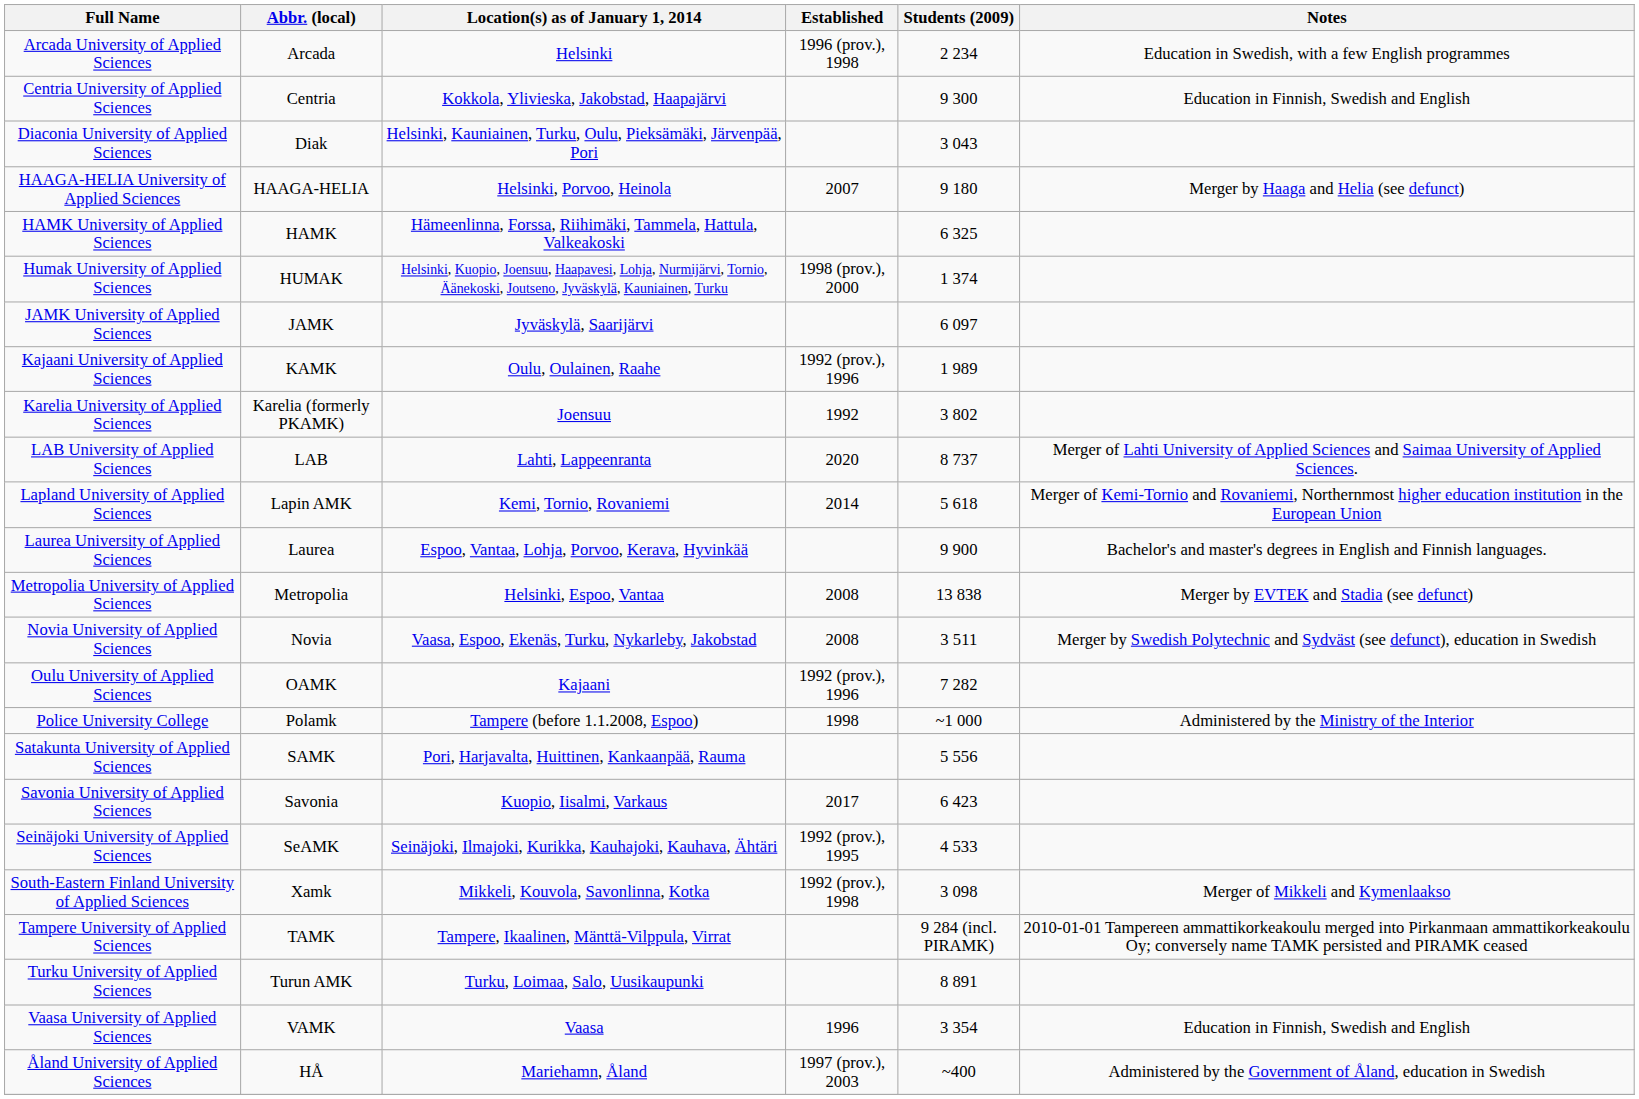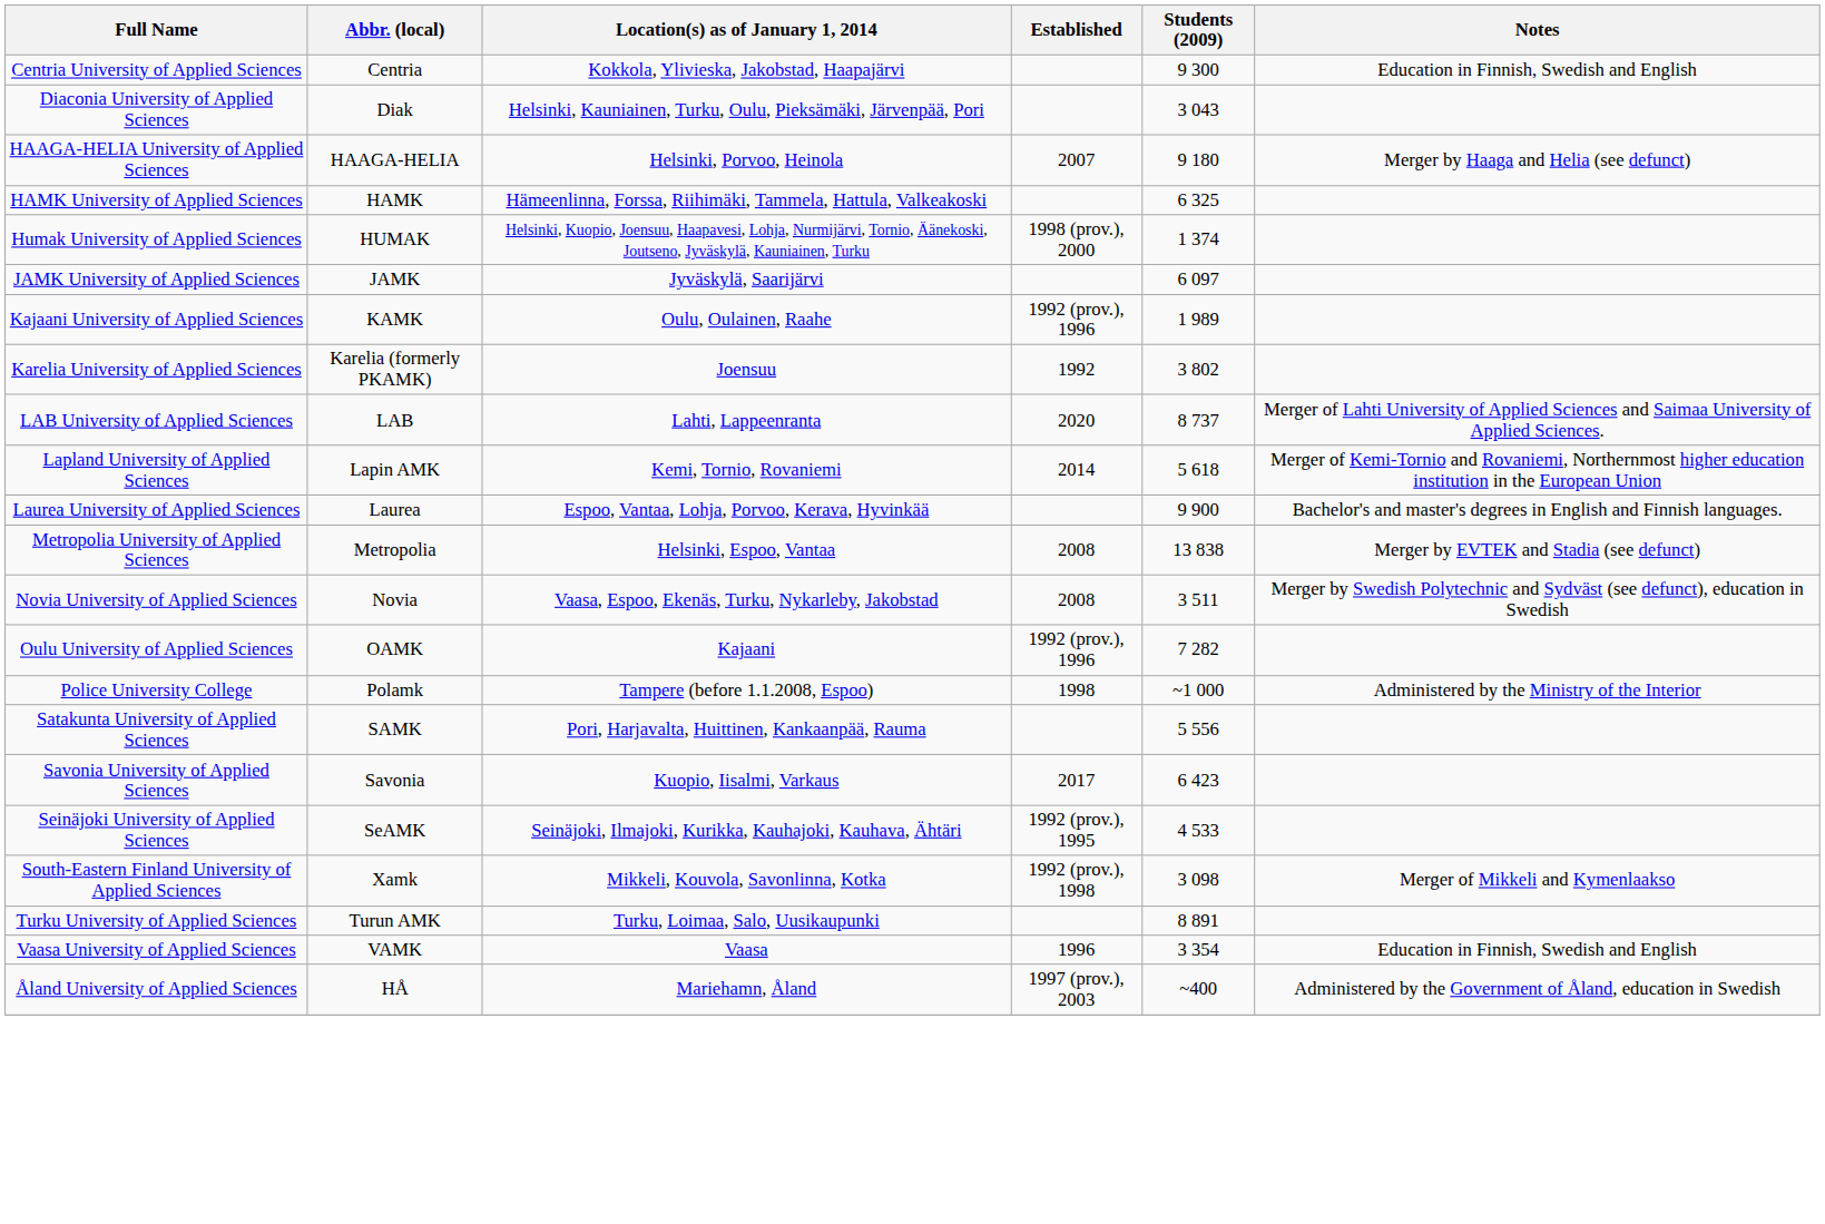 <table class="wikitable sortable" style="text-align: center;">
 <tr>
 <th>Full Name</th>
 <th><a href='#'>Abbr.</a> (local)</th>
 <th>Location(s) as of January 1, 2014</th>
 <th>Established</th>
 <th>Students (2009)</th>
 <th>Notes</th>
-</tr>
-<tr>
-<td><a href='#'>Arcada University of Applied Sciences</a></td>
-<td>Arcada</td>
-<td><a href='#'>Helsinki</a></td>
-<td>1996 (prov.), 1998</td>
-<td>2 234</td>
-<td>Education in Swedish, with a few English programmes</td>
 </tr>
 <tr>
 <td><a href='#'>Centria University of Applied Sciences</a></td>
 <td>Centria</td>
 <td><a href='#'>Kokkola</a>, <a href='#'>Ylivieska</a>, <a href='#'>Jakobstad</a>, <a href='#'>Haapajärvi</a></td>
 <td></td>
 <td>9 300 </td>
 <td>Education in Finnish, Swedish and English</td>
 </tr>
 <tr>
 <td><a href='#'>Diaconia University of Applied Sciences</a></td>
 <td>Diak</td>
 <td><a href='#'>Helsinki</a>, <a href='#'>Kauniainen</a>, <a href='#'>Turku</a>, <a href='#'>Oulu</a>, <a href='#'>Pieksämäki</a>, <a href='#'>Järvenpää</a>, <a href='#'>Pori</a></td>
 <td></td>
 <td>3 043</td>
 <td></td>
 </tr>
 <tr>
 <td><a href='#'>HAAGA-HELIA University of Applied Sciences</a></td>
 <td>HAAGA-HELIA</td>
 <td><a href='#'>Helsinki</a>, <a href='#'>Porvoo</a>, <a href='#'>Heinola</a></td>
 <td>2007</td>
 <td>9 180</td>
 <td>Merger by <a href='#'>Haaga</a> and <a href='#'>Helia</a> (see <a href='#'>defunct</a>)</td>
 </tr>
 <tr>
 <td><a href='#'>HAMK University of Applied Sciences</a></td>
 <td>HAMK</td>
 <td><a href='#'>Hämeenlinna</a>, <a href='#'>Forssa</a>, <a href='#'>Riihimäki</a>, <a href='#'>Tammela</a>, <a href='#'>Hattula</a>, <a href='#'>Valkeakoski</a></td>
 <td></td>
 <td>6 325</td>
 <td></td>
 </tr>
 <tr>
 <td><a href='#'>Humak University of Applied Sciences</a></td>
 <td>HUMAK</td>
 <td><small><a href='#'>Helsinki</a>, <a href='#'>Kuopio</a>, <a href='#'>Joensuu</a>, <a href='#'>Haapavesi</a>, <a href='#'>Lohja</a>, <a href='#'>Nurmijärvi</a>, <a href='#'>Tornio</a>, <a href='#'>Äänekoski</a>, <a href='#'>Joutseno</a>, <a href='#'>Jyväskylä</a>, <a href='#'>Kauniainen</a>, <a href='#'>Turku</a></small></td>
 <td>1998 (prov.), 2000</td>
 <td>1 374</td>
 <td></td>
 </tr>
 <tr>
 <td><a href='#'>JAMK University of Applied Sciences</a></td>
 <td>JAMK</td>
 <td><a href='#'>Jyväskylä</a>, <a href='#'>Saarijärvi</a></td>
 <td></td>
 <td>6 097</td>
 <td></td>
 </tr>
 <tr>
 <td><a href='#'>Kajaani University of Applied Sciences</a></td>
 <td>KAMK</td>
 <td><a href='#'>Oulu</a>, <a href='#'>Oulainen</a>, <a href='#'>Raahe</a></td>
 <td>1992 (prov.), 1996</td>
 <td>1 989</td>
 <td></td>
 </tr>
 <tr>
 <td><a href='#'>Karelia University of Applied Sciences</a></td>
 <td>Karelia (formerly PKAMK)</td>
 <td><a href='#'>Joensuu</a></td>
 <td>1992</td>
 <td>3 802</td>
 <td></td>
 </tr>
 <tr>
 <td><a href='#'>LAB University of Applied Sciences</a></td>
 <td>LAB</td>
 <td><a href='#'>Lahti</a>, <a href='#'>Lappeenranta</a></td>
 <td>2020</td>
 <td>8 737</td>
 <td>Merger of <a href='#'>Lahti University of Applied Sciences</a> and <a href='#'>Saimaa University of Applied Sciences</a>.</td>
 </tr>
 <tr>
 <td><a href='#'>Lapland University of Applied Sciences</a></td>
 <td>Lapin AMK</td>
 <td><a href='#'>Kemi</a>, <a href='#'>Tornio</a>, <a href='#'>Rovaniemi</a></td>
 <td>2014</td>
 <td>5 618</td>
 <td>Merger of <a href='#'>Kemi-Tornio</a> and <a href='#'>Rovaniemi</a>, Northernmost <a href='#'>higher education institution</a> in the <a href='#'>European Union</a></td>
 </tr>
 <tr>
 <td><a href='#'>Laurea University of Applied Sciences</a></td>
 <td>Laurea</td>
 <td><a href='#'>Espoo</a>, <a href='#'>Vantaa</a>, <a href='#'>Lohja</a>, <a href='#'>Porvoo</a>, <a href='#'>Kerava</a>, <a href='#'>Hyvinkää</a></td>
 <td></td>
 <td>9 900</td>
 <td>Bachelor's and master's degrees in English and Finnish languages.</td>
 </tr>
 <tr>
 <td><a href='#'>Metropolia University of Applied Sciences</a></td>
 <td>Metropolia</td>
 <td><a href='#'>Helsinki</a>, <a href='#'>Espoo</a>, <a href='#'>Vantaa</a></td>
 <td>2008</td>
 <td>13 838</td>
 <td>Merger by <a href='#'>EVTEK</a> and <a href='#'>Stadia</a> (see <a href='#'>defunct</a>)</td>
 </tr>
 <tr>
 <td><a href='#'>Novia University of Applied Sciences</a></td>
 <td>Novia</td>
 <td><a href='#'>Vaasa</a>, <a href='#'>Espoo</a>, <a href='#'>Ekenäs</a>, <a href='#'>Turku</a>, <a href='#'>Nykarleby</a>, <a href='#'>Jakobstad</a></td>
 <td>2008</td>
 <td>3 511</td>
 <td>Merger by <a href='#'>Swedish Polytechnic</a> and <a href='#'>Sydväst</a> (see <a href='#'>defunct</a>), education in Swedish</td>
 </tr>
 <tr>
 <td><a href='#'>Oulu University of Applied Sciences</a></td>
 <td>OAMK</td>
 <td><a href='#'>Kajaani</a></td>
 <td>1992 (prov.), 1996</td>
 <td>7 282</td>
 <td></td>
 </tr>
 <tr>
 <td><a href='#'>Police University College</a></td>
 <td>Polamk</td>
 <td><a href='#'>Tampere</a> (before 1.1.2008, <a href='#'>Espoo</a>)</td>
 <td>1998</td>
 <td>~1 000</td>
 <td>Administered by the <a href='#'>Ministry of the Interior</a></td>
 </tr>
 <tr>
 <td><a href='#'>Satakunta University of Applied Sciences</a></td>
 <td>SAMK</td>
 <td><a href='#'>Pori</a>, <a href='#'>Harjavalta</a>, <a href='#'>Huittinen</a>, <a href='#'>Kankaanpää</a>, <a href='#'>Rauma</a></td>
 <td></td>
 <td>5 556</td>
 <td></td>
 </tr>
 <tr>
 <td><a href='#'>Savonia University of Applied Sciences</a></td>
 <td>Savonia</td>
 <td><a href='#'>Kuopio</a>, <a href='#'>Iisalmi</a>, <a href='#'>Varkaus</a></td>
 <td>2017</td>
 <td>6 423</td>
 <td></td>
 </tr>
 <tr>
 <td><a href='#'>Seinäjoki University of Applied Sciences</a></td>
 <td>SeAMK</td>
 <td><a href='#'>Seinäjoki</a>, <a href='#'>Ilmajoki</a>, <a href='#'>Kurikka</a>, <a href='#'>Kauhajoki</a>, <a href='#'>Kauhava</a>, <a href='#'>Ähtäri</a></td>
 <td>1992 (prov.), 1995</td>
 <td>4 533</td>
 <td></td>
 </tr>
 <tr>
 <td><a href='#'>South-Eastern Finland University of Applied Sciences</a></td>
 <td>Xamk</td>
 <td><a href='#'>Mikkeli</a>, <a href='#'>Kouvola</a>, <a href='#'>Savonlinna</a>, <a href='#'>Kotka</a></td>
 <td>1992 (prov.), 1998</td>
 <td>3 098</td>
 <td>Merger of <a href='#'>Mikkeli</a> and <a href='#'>Kymenlaakso</a></td>
 </tr>
 <tr>
-<td><a href='#'>Tampere University of Applied Sciences</a></td>
-<td>TAMK</td>
-<td><a href='#'>Tampere</a>, <a href='#'>Ikaalinen</a>, <a href='#'>Mänttä-Vilppula</a>, <a href='#'>Virrat</a></td>
-<td></td>
-<td>9 284 (incl. PIRAMK)</td>
-<td>2010-01-01 Tampereen ammattikorkeakoulu merged into Pirkanmaan ammattikorkeakoulu Oy; conversely name TAMK persisted and PIRAMK ceased</td>
-</tr>
-<tr>
 <td><a href='#'>Turku University of Applied Sciences</a></td>
 <td>Turun AMK</td>
 <td><a href='#'>Turku</a>, <a href='#'>Loimaa</a>, <a href='#'>Salo</a>, <a href='#'>Uusikaupunki</a></td>
 <td></td>
 <td>8 891</td>
 <td></td>
 </tr>
 <tr>
 <td><a href='#'>Vaasa University of Applied Sciences</a></td>
 <td>VAMK</td>
 <td><a href='#'>Vaasa</a></td>
 <td>1996</td>
 <td>3 354</td>
 <td>Education in Finnish, Swedish and English</td>
 </tr>
 <tr>
 <td><a href='#'>Åland University of Applied Sciences</a></td>
 <td>HÅ</td>
 <td><a href='#'>Mariehamn</a>, <a href='#'>Åland</a></td>
 <td>1997 (prov.), 2003</td>
 <td>~400</td>
 <td>Administered by the <a href='#'>Government of Åland</a>, education in Swedish</td>
 </tr>
 <tr>
 </tr>
 </table>
